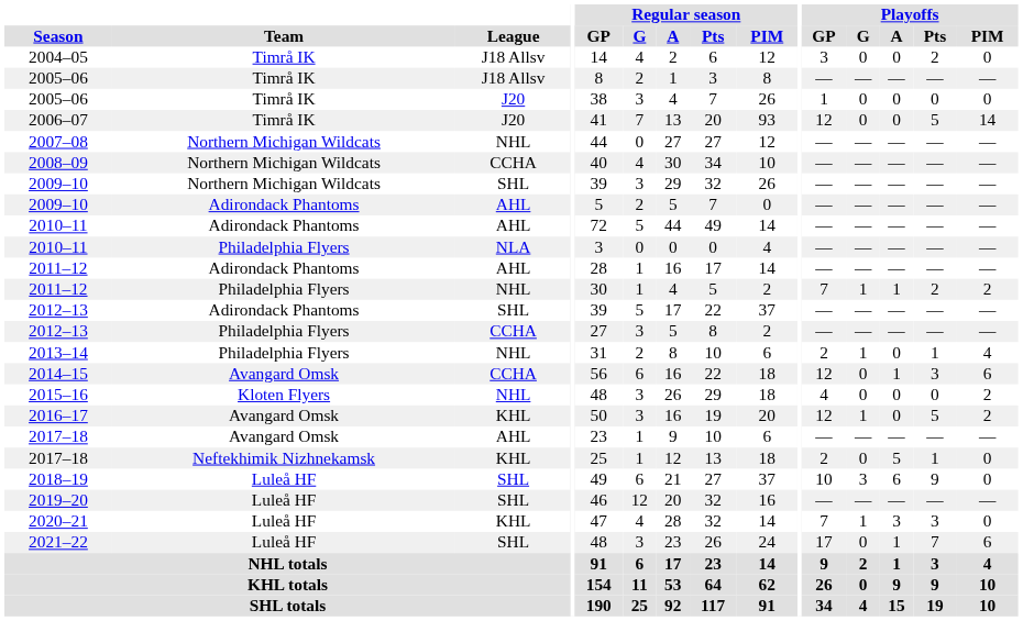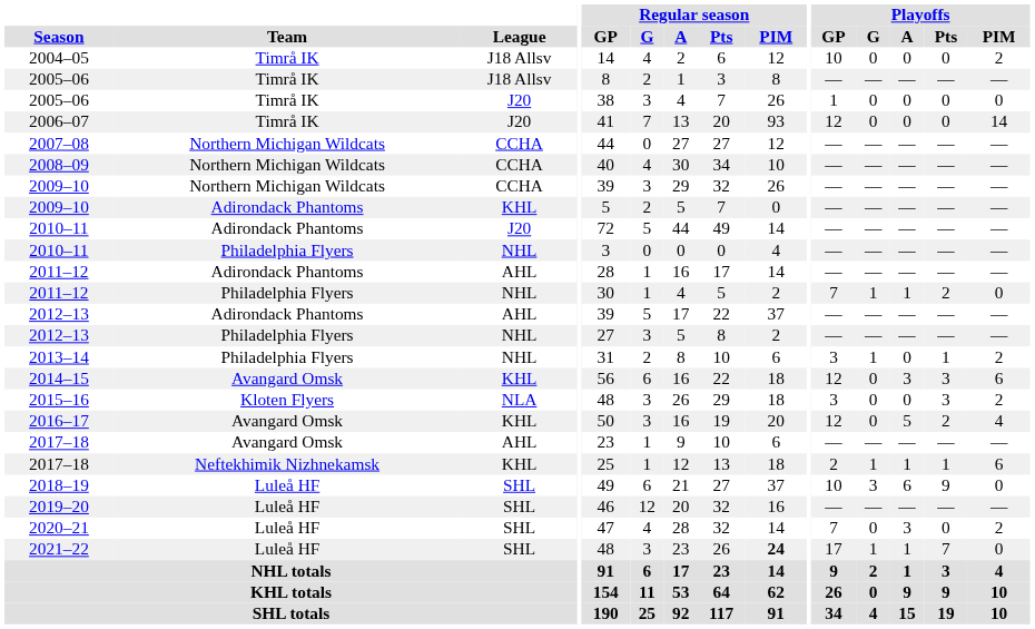 <table border="0" cellpadding="1" cellspacing="0" style="text-align:center; width:60em">
 <tr bgcolor="#e0e0e0">
 <th colspan="3" bgcolor="#ffffff"></th>
 <th rowspan="99" bgcolor="#ffffff"></th>
 <th colspan="5"><a href='#'>Regular season</a></th>
 <th rowspan="99" bgcolor="#ffffff"></th>
 <th colspan="5"><a href='#'>Playoffs</a></th>
 </tr>
 <tr bgcolor="#e0e0e0">
 <th><a href='#'>Season</a></th>
 <th>Team</th>
 <th>League</th>
 <th>GP</th>
 <th><a href='#'>G</a></th>
 <th><a href='#'>A</a></th>
 <th><a href='#'>Pts</a></th>
 <th><a href='#'>PIM</a></th>
 <th>GP</th>
 <th>G</th>
 <th>A</th>
 <th>Pts</th>
 <th>PIM</th>
 </tr>
 <tr>
 <td>2004–05</td>
 <td><a href='#'>Timrå IK</a></td>
 <td>J18 Allsv</td>
 <td>14</td>
 <td>4</td>
 <td>2</td>
 <td>6</td>
 <td>12</td>
-<td>3</td>
+<td>10</td>
+<td>0</td>
 <td>0</td>
 <td>0</td>
 <td>2</td>
-<td>0</td>
 </tr>
 <tr bgcolor="#f0f0f0">
 <td>2005–06</td>
 <td>Timrå IK</td>
 <td>J18 Allsv</td>
 <td>8</td>
 <td>2</td>
 <td>1</td>
 <td>3</td>
 <td>8</td>
 <td>—</td>
 <td>—</td>
 <td>—</td>
 <td>—</td>
 <td>—</td>
 </tr>
 <tr>
 <td>2005–06</td>
 <td>Timrå IK</td>
 <td><a href='#'>J20</a></td>
 <td>38</td>
 <td>3</td>
 <td>4</td>
 <td>7</td>
 <td>26</td>
 <td>1</td>
 <td>0</td>
 <td>0</td>
 <td>0</td>
 <td>0</td>
 </tr>
 <tr bgcolor="#f0f0f0">
 <td>2006–07</td>
 <td>Timrå IK</td>
 <td>J20</td>
 <td>41</td>
 <td>7</td>
 <td>13</td>
 <td>20</td>
 <td>93</td>
 <td>12</td>
 <td>0</td>
 <td>0</td>
-<td>5</td>
+<td>0</td>
 <td>14</td>
 </tr>
 <tr>
 <td><a href='#'>2007–08</a></td>
 <td><a href='#'>Northern Michigan Wildcats</a></td>
-<td>NHL</td>
+<td><a href='#'>CCHA</a></td>
 <td>44</td>
 <td>0</td>
 <td>27</td>
 <td>27</td>
 <td>12</td>
 <td>—</td>
 <td>—</td>
 <td>—</td>
 <td>—</td>
 <td>—</td>
 </tr>
 <tr bgcolor="#f0f0f0">
 <td><a href='#'>2008–09</a></td>
 <td>Northern Michigan Wildcats</td>
 <td>CCHA</td>
 <td>40</td>
 <td>4</td>
 <td>30</td>
 <td>34</td>
 <td>10</td>
 <td>—</td>
 <td>—</td>
 <td>—</td>
 <td>—</td>
 <td>—</td>
 </tr>
 <tr>
 <td><a href='#'>2009–10</a></td>
 <td>Northern Michigan Wildcats</td>
-<td>SHL</td>
+<td>CCHA</td>
 <td>39</td>
 <td>3</td>
 <td>29</td>
 <td>32</td>
 <td>26</td>
 <td>—</td>
 <td>—</td>
 <td>—</td>
 <td>—</td>
 <td>—</td>
 </tr>
 <tr bgcolor="#f0f0f0">
 <td><a href='#'>2009–10</a></td>
 <td><a href='#'>Adirondack Phantoms</a></td>
-<td><a href='#'>AHL</a></td>
+<td><a href='#'>KHL</a></td>
 <td>5</td>
 <td>2</td>
 <td>5</td>
 <td>7</td>
 <td>0</td>
 <td>—</td>
 <td>—</td>
 <td>—</td>
 <td>—</td>
 <td>—</td>
 </tr>
 <tr>
 <td><a href='#'>2010–11</a></td>
 <td>Adirondack Phantoms</td>
-<td>AHL</td>
+<td><a href='#'>J20</a></td>
 <td>72</td>
 <td>5</td>
 <td>44</td>
 <td>49</td>
 <td>14</td>
 <td>—</td>
 <td>—</td>
 <td>—</td>
 <td>—</td>
 <td>—</td>
 </tr>
 <tr bgcolor="#f0f0f0">
 <td><a href='#'>2010–11</a></td>
 <td><a href='#'>Philadelphia Flyers</a></td>
-<td><a href='#'>NLA</a></td>
+<td><a href='#'>NHL</a></td>
 <td>3</td>
 <td>0</td>
 <td>0</td>
 <td>0</td>
 <td>4</td>
 <td>—</td>
 <td>—</td>
 <td>—</td>
 <td>—</td>
 <td>—</td>
 </tr>
 <tr>
 <td><a href='#'>2011–12</a></td>
 <td>Adirondack Phantoms</td>
 <td>AHL</td>
 <td>28</td>
 <td>1</td>
 <td>16</td>
 <td>17</td>
 <td>14</td>
 <td>—</td>
 <td>—</td>
 <td>—</td>
 <td>—</td>
 <td>—</td>
 </tr>
 <tr bgcolor="#f0f0f0">
 <td><a href='#'>2011–12</a></td>
 <td>Philadelphia Flyers</td>
 <td>NHL</td>
 <td>30</td>
 <td>1</td>
 <td>4</td>
 <td>5</td>
 <td>2</td>
 <td>7</td>
 <td>1</td>
 <td>1</td>
 <td>2</td>
-<td>2</td>
+<td>0</td>
 </tr>
 <tr>
 <td><a href='#'>2012–13</a></td>
 <td>Adirondack Phantoms</td>
-<td>SHL</td>
+<td>AHL</td>
 <td>39</td>
 <td>5</td>
 <td>17</td>
 <td>22</td>
 <td>37</td>
 <td>—</td>
 <td>—</td>
 <td>—</td>
 <td>—</td>
 <td>—</td>
 </tr>
 <tr bgcolor="#f0f0f0">
 <td><a href='#'>2012–13</a></td>
 <td>Philadelphia Flyers</td>
-<td><a href='#'>CCHA</a></td>
+<td>NHL</td>
 <td>27</td>
 <td>3</td>
 <td>5</td>
 <td>8</td>
 <td>2</td>
 <td>—</td>
 <td>—</td>
 <td>—</td>
 <td>—</td>
 <td>—</td>
 </tr>
 <tr>
 <td><a href='#'>2013–14</a></td>
 <td>Philadelphia Flyers</td>
 <td>NHL</td>
 <td>31</td>
 <td>2</td>
 <td>8</td>
 <td>10</td>
 <td>6</td>
-<td>2</td>
+<td>3</td>
 <td>1</td>
 <td>0</td>
 <td>1</td>
-<td>4</td>
+<td>2</td>
 </tr>
 <tr bgcolor="#f0f0f0">
 <td><a href='#'>2014–15</a></td>
 <td><a href='#'>Avangard Omsk</a></td>
-<td><a href='#'>CCHA</a></td>
+<td><a href='#'>KHL</a></td>
 <td>56</td>
 <td>6</td>
 <td>16</td>
 <td>22</td>
 <td>18</td>
 <td>12</td>
 <td>0</td>
-<td>1</td>
+<td>3</td>
 <td>3</td>
 <td>6</td>
 </tr>
 <tr>
 <td><a href='#'>2015–16</a></td>
 <td><a href='#'>Kloten Flyers</a></td>
-<td><a href='#'>NHL</a></td>
+<td><a href='#'>NLA</a></td>
 <td>48</td>
 <td>3</td>
 <td>26</td>
 <td>29</td>
 <td>18</td>
-<td>4</td>
+<td>3</td>
 <td>0</td>
 <td>0</td>
-<td>0</td>
+<td>3</td>
 <td>2</td>
 </tr>
 <tr bgcolor="#f0f0f0">
 <td><a href='#'>2016–17</a></td>
 <td>Avangard Omsk</td>
 <td>KHL</td>
 <td>50</td>
 <td>3</td>
 <td>16</td>
 <td>19</td>
 <td>20</td>
 <td>12</td>
-<td>1</td>
 <td>0</td>
 <td>5</td>
 <td>2</td>
+<td>4</td>
 </tr>
 <tr>
 <td><a href='#'>2017–18</a></td>
 <td>Avangard Omsk</td>
 <td>AHL</td>
 <td>23</td>
 <td>1</td>
 <td>9</td>
 <td>10</td>
 <td>6</td>
 <td>—</td>
 <td>—</td>
 <td>—</td>
 <td>—</td>
 <td>—</td>
 </tr>
 <tr bgcolor="#f0f0f0">
 <td>2017–18</td>
 <td><a href='#'>Neftekhimik Nizhnekamsk</a></td>
 <td>KHL</td>
 <td>25</td>
 <td>1</td>
 <td>12</td>
 <td>13</td>
 <td>18</td>
 <td>2</td>
-<td>0</td>
-<td>5</td>
 <td>1</td>
-<td>0</td>
+<td>1</td>
+<td>1</td>
+<td>6</td>
 </tr>
 <tr>
 <td><a href='#'>2018–19</a></td>
 <td><a href='#'>Luleå HF</a></td>
 <td><a href='#'>SHL</a></td>
 <td>49</td>
 <td>6</td>
 <td>21</td>
 <td>27</td>
 <td>37</td>
 <td>10</td>
 <td>3</td>
 <td>6</td>
 <td>9</td>
 <td>0</td>
 </tr>
 <tr bgcolor="#f0f0f0">
 <td><a href='#'>2019–20</a></td>
 <td>Luleå HF</td>
 <td>SHL</td>
 <td>46</td>
 <td>12</td>
 <td>20</td>
 <td>32</td>
 <td>16</td>
 <td>—</td>
 <td>—</td>
 <td>—</td>
 <td>—</td>
 <td>—</td>
 </tr>
 <tr>
 <td><a href='#'>2020–21</a></td>
 <td>Luleå HF</td>
-<td>KHL</td>
+<td>SHL</td>
 <td>47</td>
 <td>4</td>
 <td>28</td>
 <td>32</td>
 <td>14</td>
 <td>7</td>
-<td>1</td>
-<td>3</td>
+<td>0</td>
 <td>3</td>
 <td>0</td>
+<td>2</td>
 </tr>
 <tr bgcolor="#f0f0f0">
 <td><a href='#'>2021–22</a></td>
 <td>Luleå HF</td>
 <td>SHL</td>
 <td>48</td>
 <td>3</td>
 <td>23</td>
 <td>26</td>
-<td>24</td>
+<td><strong>24</strong></td>
 <td>17</td>
-<td>0</td>
+<td>1</td>
 <td>1</td>
 <td>7</td>
-<td>6</td>
+<td>0</td>
 </tr>
 <tr bgcolor="#e0e0e0">
 <th colspan="3">NHL totals</th>
 <th>91</th>
 <th>6</th>
 <th>17</th>
 <th>23</th>
 <th>14</th>
 <th>9</th>
 <th>2</th>
 <th>1</th>
 <th>3</th>
 <th>4</th>
 </tr>
 <tr bgcolor="#e0e0e0">
 <th colspan="3">KHL totals</th>
 <th>154</th>
 <th>11</th>
 <th>53</th>
 <th>64</th>
 <th>62</th>
 <th>26</th>
 <th>0</th>
 <th>9</th>
 <th>9</th>
 <th>10</th>
 </tr>
 <tr bgcolor="#e0e0e0">
 <th colspan="3">SHL totals</th>
 <th>190</th>
 <th>25</th>
 <th>92</th>
 <th>117</th>
 <th>91</th>
 <th>34</th>
 <th>4</th>
 <th>15</th>
 <th>19</th>
 <th>10</th>
 </tr>
 </table>
